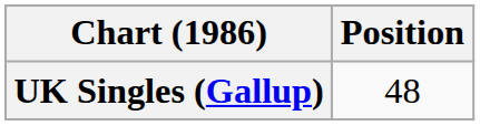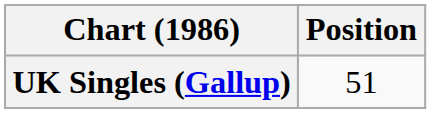 <table class="wikitable plainrowheaders" style="text-align:center">
 <tr>
 <th scope="col">Chart (1986)</th>
 <th scope="col">Position</th>
 </tr>
 <tr>
 <th scope="row">UK Singles (<a href='#'>Gallup</a>)</th>
-<td>48</td>
+<td>51</td>
 </tr>
 </table>
